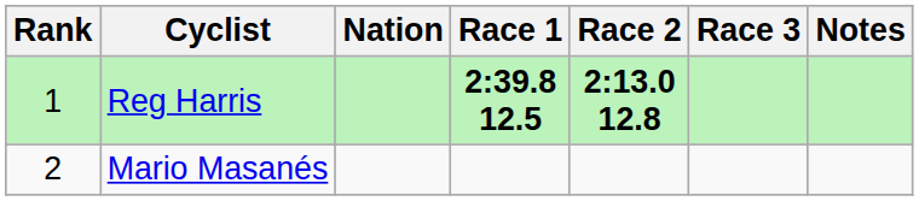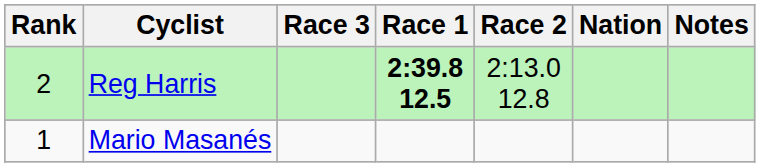 <table class="wikitable sortable" style="text-align:center">
 <tr>
 <th>Rank</th>
 <th>Cyclist</th>
-<th>Nation</th>
+<th>Race 3</th>
 <th>Race 1</th>
 <th>Race 2</th>
-<th>Race 3</th>
+<th>Nation</th>
 <th>Notes</th>
 </tr>
 <tr bgcolor=bbf3bb>
-<td>1</td>
+<td>2</td>
 <td align=left><a href='#'>Reg Harris</a></td>
+<td></td>
+<td><strong>2:39.8<br>12.5</strong></td>
+<td>2:13.0<br>12.8</td>
 <td align=left></td>
-<td><strong>2:39.8<br>12.5</strong></td>
-<td><strong>2:13.0<br>12.8</strong></td>
-<td></td>
 <td></td>
 </tr>
 <tr>
-<td>2</td>
+<td>1</td>
 <td align=left><a href='#'>Mario Masanés</a></td>
-<td align=left></td>
 <td></td>
 <td></td>
 <td></td>
+<td align=left></td>
 <td></td>
 </tr>
 </table>
